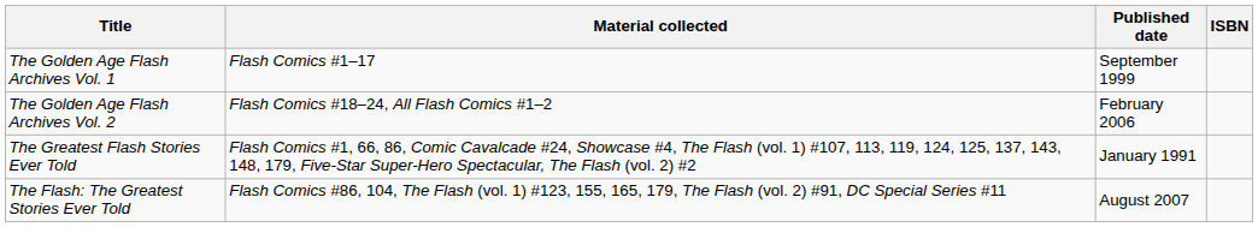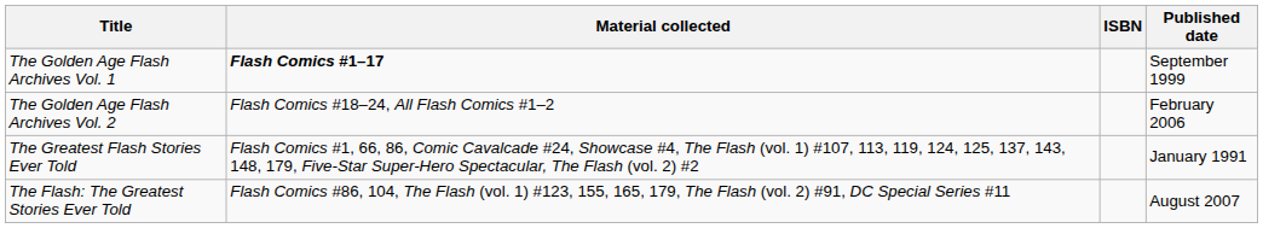 <table class="wikitable">
 <tr>
 <th>Title</th>
 <th>Material collected</th>
+<th>ISBN</th>
 <th>Published date</th>
-<th>ISBN</th>
 </tr>
 <tr>
 <td valign="top"><em>The Golden Age Flash Archives Vol. 1</em></td>
-<td valign="top"><em>Flash Comics</em> #1–17</td>
+<td valign="top"><strong><em>Flash Comics</em> #1–17</strong></td>
+<td></td>
 <td>September 1999</td>
-<td></td>
 </tr>
 <tr>
 <td valign="top"><em>The Golden Age Flash Archives Vol. 2</em></td>
 <td valign="top"><em>Flash Comics</em> #18–24, <em>All Flash Comics</em> #1–2</td>
+<td></td>
 <td>February 2006</td>
-<td></td>
 </tr>
 <tr>
 <td valign="top"><em>The Greatest Flash Stories Ever Told</em></td>
 <td valign="top"><em>Flash Comics</em> #1, 66, 86, <em>Comic Cavalcade</em> #24, <em>Showcase</em> #4, <em>The Flash</em> (vol. 1) #107, 113, 119, 124, 125, 137, 143, 148, 179, <em>Five-Star Super-Hero Spectacular,</em> <em>The Flash</em> (vol. 2) #2</td>
+<td></td>
 <td>January 1991</td>
-<td></td>
 </tr>
 <tr>
 <td valign="top"><em>The Flash: The Greatest Stories Ever Told</em></td>
 <td valign="top"><em>Flash Comics</em> #86, 104, <em>The Flash</em> (vol. 1) #123, 155, 165, 179, <em>The Flash</em> (vol. 2) #91, <em>DC Special Series</em> #11</td>
+<td></td>
 <td>August 2007</td>
-<td></td>
 </tr>
 </table>
